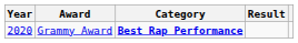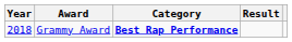 <table class="wikitable">
 <tr>
 <th scope="col">Year</th>
 <th scope="col">Award</th>
 <th>Category</th>
 <th scope="col">Result</th>
 <th scope="col"></th>
 </tr>
 <tr>
-<td><a href='#'>2020</a></td>
+<td><a href='#'>2018</a></td>
 <td><a href='#'>Grammy Award</a></td>
 <td><strong><a href='#'>Best Rap Performance</a></strong></td>
 <td></td>
 <td></td>
 </tr>
 </table>
